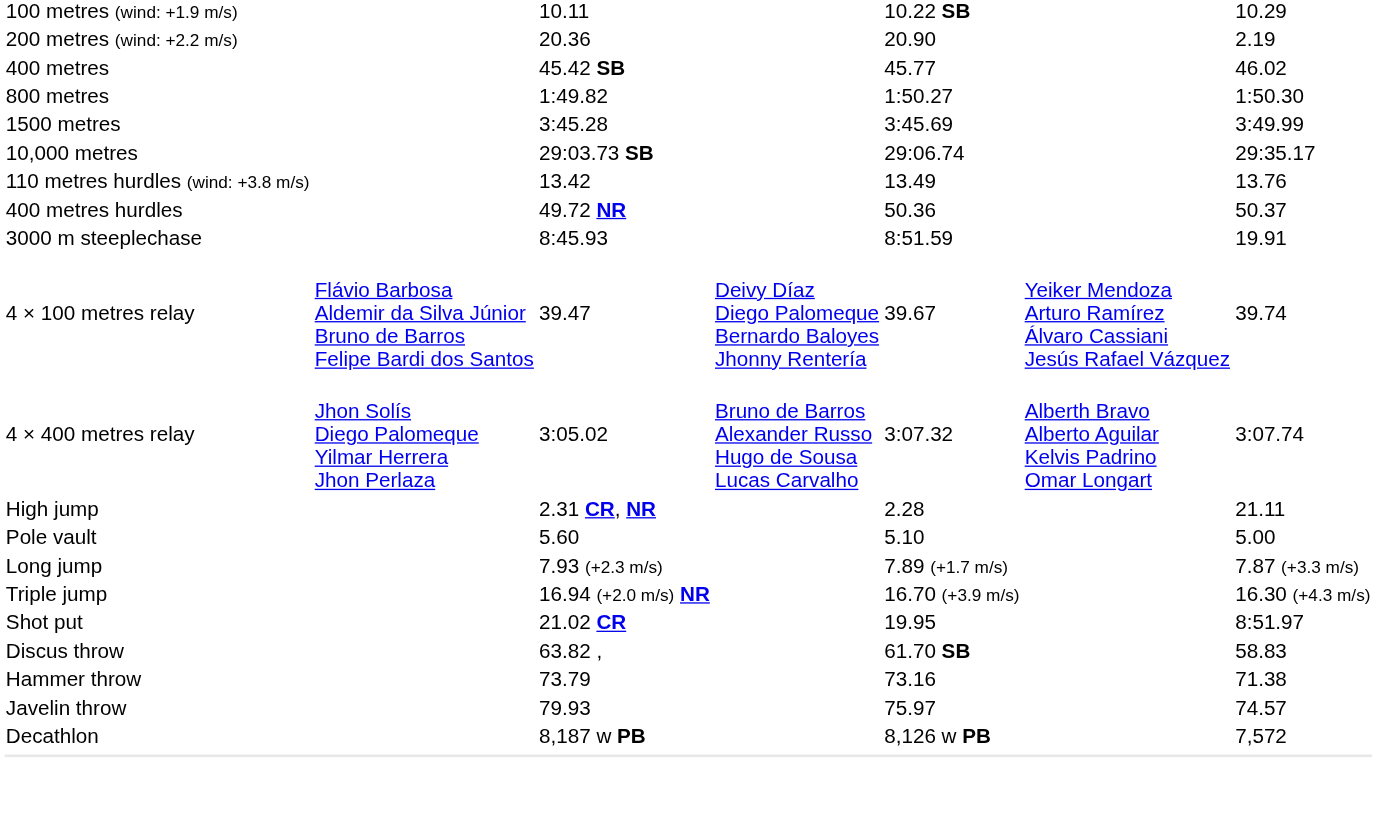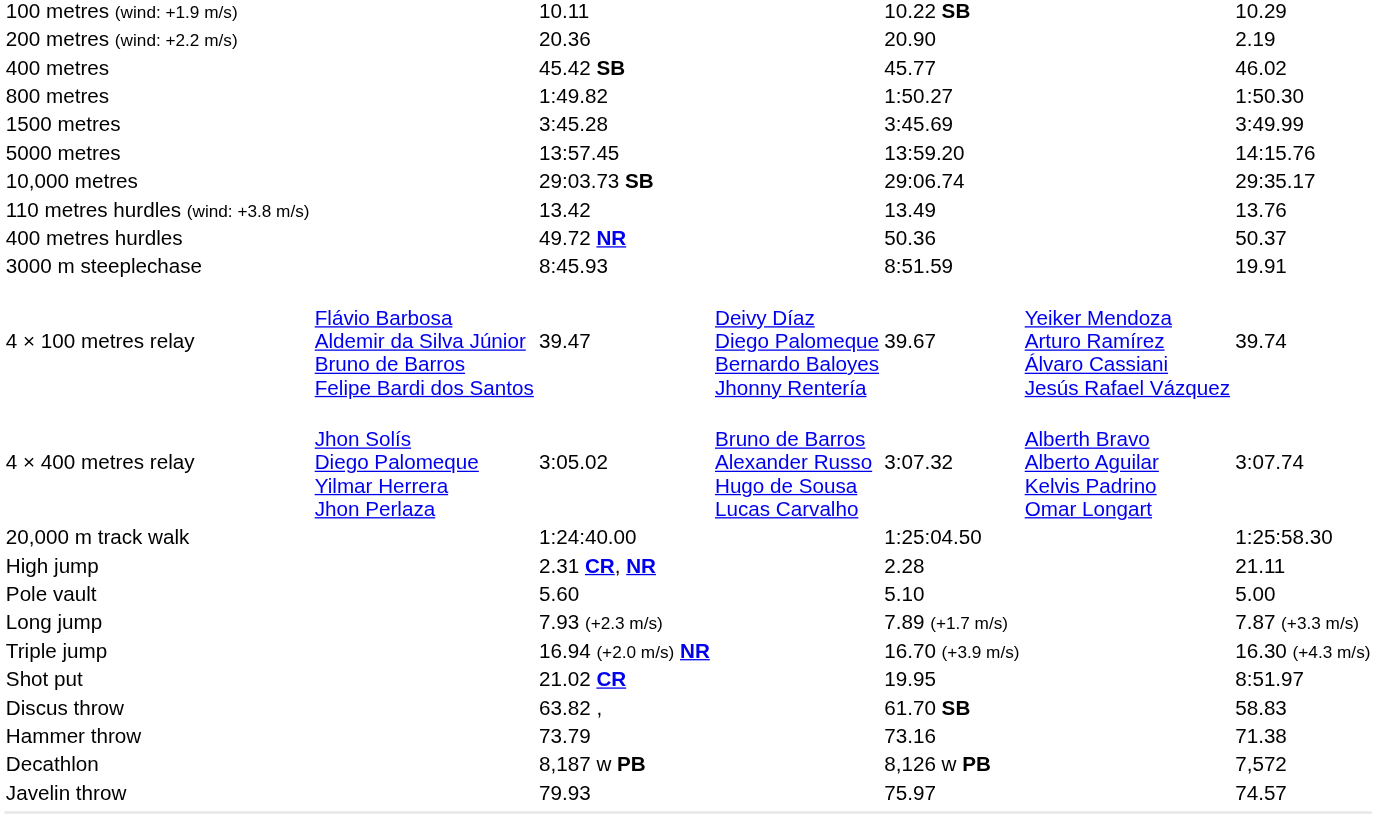 <table>
 <tr>
 <td>100 metres <small>(wind: +1.9 m/s)</small></td>
 <td></td>
 <td>10.11 <strong></strong></td>
 <td></td>
 <td>10.22 <strong>SB</strong></td>
 <td></td>
 <td>10.29</td>
 </tr>
 <tr>
 <td>200 metres <small>(wind: +2.2 m/s)</small></td>
 <td></td>
 <td>20.36</td>
 <td></td>
 <td>20.90</td>
 <td></td>
 <td>2.19</td>
 </tr>
 <tr>
 <td>400 metres</td>
 <td></td>
 <td>45.42 <strong>SB</strong></td>
 <td></td>
 <td>45.77</td>
 <td></td>
 <td>46.02</td>
 </tr>
 <tr>
 <td>800 metres</td>
 <td></td>
 <td>1:49.82</td>
 <td></td>
 <td>1:50.27</td>
 <td></td>
 <td>1:50.30</td>
 </tr>
 <tr>
 <td>1500 metres</td>
 <td></td>
 <td>3:45.28</td>
 <td></td>
 <td>3:45.69</td>
 <td></td>
 <td>3:49.99</td>
+</tr>
+<tr>
+<td>5000 metres</td>
+<td></td>
+<td>13:57.45</td>
+<td></td>
+<td>13:59.20</td>
+<td></td>
+<td>14:15.76</td>
 </tr>
 <tr>
 <td>10,000 metres</td>
 <td></td>
 <td>29:03.73 <strong>SB</strong></td>
 <td></td>
 <td>29:06.74</td>
 <td></td>
 <td>29:35.17</td>
 </tr>
 <tr>
 <td>110 metres hurdles <small>(wind: +3.8 m/s)</small></td>
 <td></td>
 <td>13.42</td>
 <td></td>
 <td>13.49</td>
 <td></td>
 <td>13.76</td>
 </tr>
 <tr>
 <td>400 metres hurdles</td>
 <td></td>
 <td>49.72 <strong><a href='#'>NR</a></strong></td>
 <td></td>
 <td>50.36</td>
 <td></td>
 <td>50.37</td>
 </tr>
 <tr>
 <td>3000 m steeplechase</td>
 <td></td>
 <td>8:45.93</td>
 <td></td>
 <td>8:51.59</td>
 <td></td>
 <td>19.91</td>
 </tr>
 <tr>
 <td>4 × 100 metres relay</td>
 <td><br><a href='#'>Flávio Barbosa</a><br><a href='#'>Aldemir da Silva Júnior</a><br><a href='#'>Bruno de Barros</a><br><a href='#'>Felipe Bardi dos Santos</a></td>
 <td>39.47</td>
 <td><br><a href='#'>Deivy Díaz</a><br><a href='#'>Diego Palomeque</a><br><a href='#'>Bernardo Baloyes</a><br><a href='#'>Jhonny Rentería</a></td>
 <td>39.67</td>
 <td><br><a href='#'>Yeiker Mendoza</a><br><a href='#'>Arturo Ramírez</a><br><a href='#'>Álvaro Cassiani</a><br><a href='#'>Jesús Rafael Vázquez</a></td>
 <td>39.74</td>
 </tr>
 <tr>
 <td>4 × 400 metres relay</td>
 <td><br><a href='#'>Jhon Solís</a><br><a href='#'>Diego Palomeque</a><br><a href='#'>Yilmar Herrera</a><br><a href='#'>Jhon Perlaza</a></td>
 <td>3:05.02</td>
 <td><br><a href='#'>Bruno de Barros</a><br><a href='#'>Alexander Russo</a><br><a href='#'>Hugo de Sousa</a><br><a href='#'>Lucas Carvalho</a></td>
 <td>3:07.32</td>
 <td><br><a href='#'>Alberth Bravo</a><br><a href='#'>Alberto Aguilar</a><br><a href='#'>Kelvis Padrino</a><br><a href='#'>Omar Longart</a></td>
 <td>3:07.74</td>
+</tr>
+<tr>
+<td>20,000 m track walk</td>
+<td></td>
+<td>1:24:40.00</td>
+<td></td>
+<td>1:25:04.50</td>
+<td></td>
+<td>1:25:58.30</td>
 </tr>
 <tr>
 <td>High jump</td>
 <td></td>
 <td>2.31 <strong><a href='#'>CR</a></strong>, <strong><a href='#'>NR</a></strong></td>
 <td></td>
 <td>2.28</td>
 <td></td>
 <td>21.11</td>
 </tr>
 <tr>
 <td>Pole vault</td>
 <td></td>
 <td>5.60</td>
 <td></td>
 <td>5.10</td>
 <td></td>
 <td>5.00</td>
 </tr>
 <tr>
 <td>Long jump</td>
 <td></td>
 <td>7.93 <small>(+2.3 m/s)</small></td>
 <td></td>
 <td>7.89 <small>(+1.7 m/s)</small></td>
 <td></td>
 <td>7.87 <small>(+3.3 m/s)</small></td>
 </tr>
 <tr>
 <td>Triple jump</td>
 <td></td>
 <td>16.94 <small>(+2.0 m/s)</small> <strong><a href='#'>NR</a></strong></td>
 <td></td>
 <td>16.70 <small>(+3.9 m/s)</small></td>
 <td></td>
 <td>16.30 <small>(+4.3 m/s)</small></td>
 </tr>
 <tr>
 <td>Shot put</td>
 <td></td>
 <td>21.02 <strong><a href='#'>CR</a></strong></td>
 <td></td>
 <td>19.95</td>
 <td></td>
 <td>8:51.97</td>
 </tr>
 <tr>
 <td>Discus throw</td>
 <td></td>
 <td>63.82 <strong></strong>, <strong></strong></td>
 <td></td>
 <td>61.70 <strong>SB</strong></td>
 <td></td>
 <td>58.83</td>
 </tr>
 <tr>
 <td>Hammer throw</td>
 <td></td>
 <td>73.79</td>
 <td></td>
 <td>73.16</td>
 <td></td>
 <td>71.38</td>
 </tr>
 <tr>
+<td>Decathlon</td>
+<td></td>
+<td>8,187 w <strong>PB</strong></td>
+<td></td>
+<td>8,126 w <strong>PB</strong></td>
+<td></td>
+<td>7,572 <strong></strong></td>
+</tr>
+<tr>
 <td>Javelin throw</td>
 <td></td>
 <td>79.93</td>
 <td></td>
 <td>75.97</td>
 <td></td>
 <td>74.57</td>
 </tr>
 <tr>
-<td>Decathlon</td>
-<td></td>
-<td>8,187 w <strong>PB</strong></td>
-<td></td>
-<td>8,126 w <strong>PB</strong></td>
-<td></td>
-<td>7,572 <strong></strong></td>
-</tr>
-<tr>
 </tr>
 <tr bgcolor= e8e8e8>
 <td colspan=7></td>
 </tr>
 </table>
